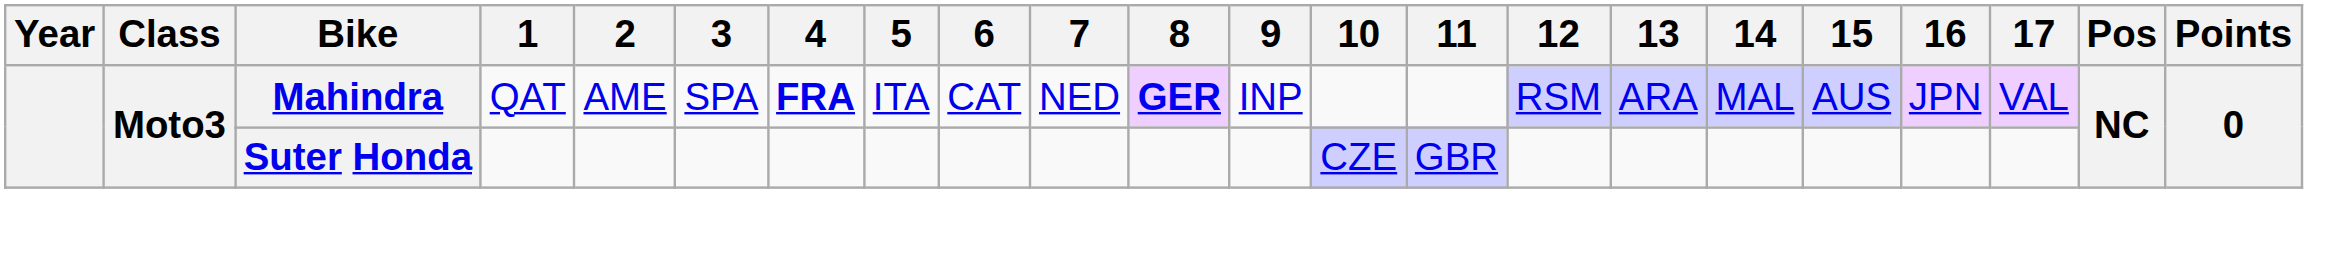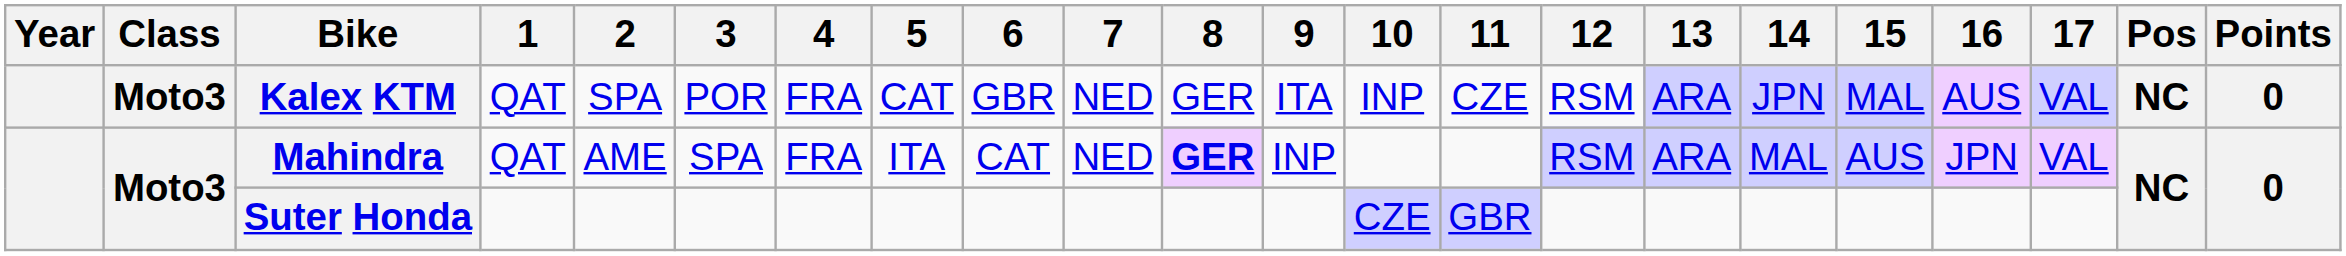 <table class="wikitable" style="text-align:center">
 <tr>
 <th>Year</th>
 <th>Class</th>
 <th>Bike</th>
 <th>1</th>
 <th>2</th>
 <th>3</th>
 <th>4</th>
 <th>5</th>
 <th>6</th>
 <th>7</th>
 <th>8</th>
 <th>9</th>
 <th>10</th>
 <th>11</th>
 <th>12</th>
 <th>13</th>
 <th>14</th>
 <th>15</th>
 <th>16</th>
 <th>17</th>
 <th>Pos</th>
 <th>Points</th>
 </tr>
 <tr>
+<th></th>
+<th>Moto3</th>
+<th><a href='#'>Kalex</a> <a href='#'>KTM</a></th>
+<td><a href='#'>QAT</a></td>
+<td><a href='#'>SPA</a></td>
+<td><a href='#'>POR</a></td>
+<td><a href='#'>FRA</a></td>
+<td><a href='#'>CAT</a></td>
+<td><a href='#'>GBR</a></td>
+<td><a href='#'>NED</a></td>
+<td><a href='#'>GER</a></td>
+<td><a href='#'>ITA</a></td>
+<td><a href='#'>INP</a></td>
+<td><a href='#'>CZE</a></td>
+<td><a href='#'>RSM</a></td>
+<td style="background:#cfcfff;"><a href='#'>ARA</a><br></td>
+<td style="background:#cfcfff;"><a href='#'>JPN</a><br></td>
+<td style="background:#cfcfff;"><a href='#'>MAL</a><br></td>
+<td style="background:#EFCFFF;"><a href='#'>AUS</a><br></td>
+<td style="background:#cfcfff;"><a href='#'>VAL</a><br></td>
+<th>NC</th>
+<th>0</th>
+</tr>
+<tr>
 <th rowspan=2></th>
 <th rowspan=2>Moto3</th>
 <th><a href='#'>Mahindra</a></th>
 <td><a href='#'>QAT</a></td>
 <td><a href='#'>AME</a></td>
 <td><a href='#'>SPA</a></td>
-<td><strong><a href='#'>FRA</a></strong></td>
+<td><a href='#'>FRA</a></td>
 <td><a href='#'>ITA</a></td>
 <td><a href='#'>CAT</a></td>
 <td><a href='#'>NED</a></td>
 <td style="background:#EFCFFF;"><strong><a href='#'>GER</a><br></strong></td>
 <td><a href='#'>INP</a></td>
 <td></td>
 <td></td>
 <td style="background:#cfcfff;"><a href='#'>RSM</a><br></td>
 <td style="background:#cfcfff;"><a href='#'>ARA</a><br></td>
 <td style="background:#cfcfff;"><a href='#'>MAL</a><br></td>
 <td style="background:#cfcfff;"><a href='#'>AUS</a><br></td>
 <td style="background:#EFCFFF;"><a href='#'>JPN</a><br></td>
 <td style="background:#EFCFFF;"><a href='#'>VAL</a><br></td>
 <th rowspan=2>NC</th>
 <th rowspan=2>0</th>
 </tr>
 <tr>
 <th><a href='#'>Suter</a> <a href='#'>Honda</a></th>
 <td></td>
 <td></td>
 <td></td>
 <td></td>
 <td></td>
 <td></td>
 <td></td>
 <td></td>
 <td></td>
 <td style="background:#cfcfff;"><a href='#'>CZE</a><br></td>
 <td style="background:#cfcfff;"><a href='#'>GBR</a><br></td>
 <td></td>
 <td></td>
 <td></td>
 <td></td>
 <td></td>
 <td></td>
 </tr>
 </table>
